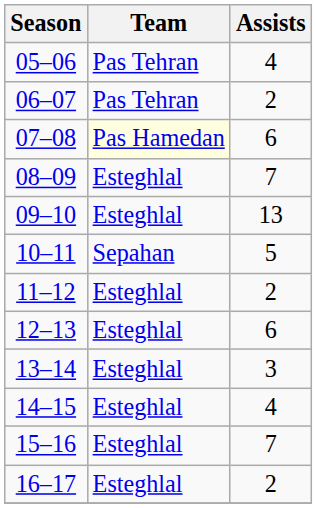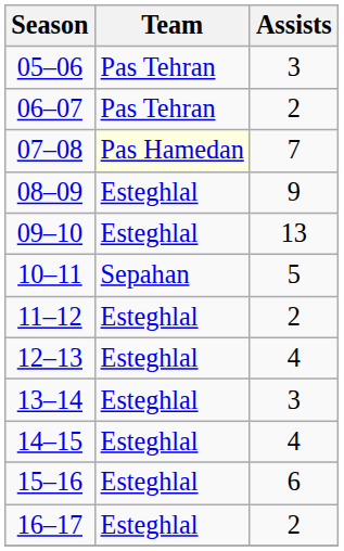 <table class="wikitable" style="text-align: center;">
 <tr>
 <th>Season</th>
 <th>Team</th>
 <th>Assists</th>
 </tr>
 <tr>
 <td><a href='#'>05–06</a></td>
 <td align="left"><a href='#'>Pas Tehran</a></td>
-<td>4</td>
+<td>3</td>
 </tr>
 <tr>
 <td><a href='#'>06–07</a></td>
 <td align="left"><a href='#'>Pas Tehran</a></td>
 <td>2</td>
 </tr>
 <tr>
 <td><a href='#'>07–08</a></td>
 <td align="left" style="background: lightyellow;"><a href='#'>Pas Hamedan</a></td>
-<td>6</td>
+<td>7</td>
 </tr>
 <tr>
 <td><a href='#'>08–09</a></td>
 <td align="left"><a href='#'>Esteghlal</a></td>
-<td>7</td>
+<td>9</td>
 </tr>
 <tr>
 <td><a href='#'>09–10</a></td>
 <td align="left"><a href='#'>Esteghlal</a></td>
 <td>13</td>
 </tr>
 <tr>
 <td><a href='#'>10–11</a></td>
 <td align="left"><a href='#'>Sepahan</a></td>
 <td>5</td>
 </tr>
 <tr>
 <td><a href='#'>11–12</a></td>
 <td align="left"><a href='#'>Esteghlal</a></td>
 <td>2</td>
 </tr>
 <tr>
 <td><a href='#'>12–13</a></td>
 <td align="left"><a href='#'>Esteghlal</a></td>
-<td>6</td>
+<td>4</td>
 </tr>
 <tr>
 <td><a href='#'>13–14</a></td>
 <td align="left"><a href='#'>Esteghlal</a></td>
 <td>3</td>
 </tr>
 <tr>
 <td><a href='#'>14–15</a></td>
 <td align="left"><a href='#'>Esteghlal</a></td>
 <td>4</td>
 </tr>
 <tr>
 <td><a href='#'>15–16</a></td>
 <td align="left"><a href='#'>Esteghlal</a></td>
-<td>7</td>
+<td>6</td>
 </tr>
 <tr>
 <td><a href='#'>16–17</a></td>
 <td align="left"><a href='#'>Esteghlal</a></td>
 <td>2</td>
 </tr>
 <tr>
 </tr>
 </table>
